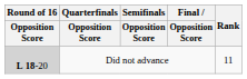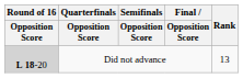 <table class=wikitable style="font-size:90%">
 <tr>
 <th>Round of 16</th>
 <th>Quarterfinals</th>
 <th>Semifinals</th>
 <th>Final / </th>
 <th rowspan=2>Rank</th>
 </tr>
 <tr style="font-size:95%">
 <th>Opposition<br>Score</th>
 <th>Opposition<br>Score</th>
 <th>Opposition<br>Score</th>
 <th>Opposition<br>Score</th>
 </tr>
 <tr align=center>
 <td style="background: lightgrey;"><br><strong>L</strong>  <strong>18</strong>-20</td>
 <td colspan=3>Did not advance</td>
-<td>11</td>
+<td>13</td>
 </tr>
 </table>
